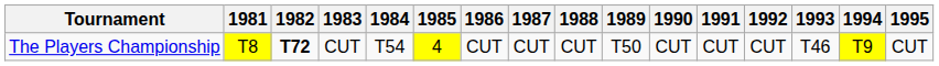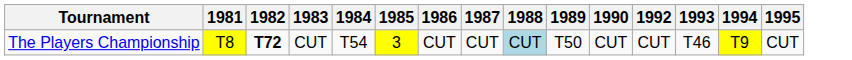 <table class="wikitable" style="font-size:95%;text-align:center;">
 <tr>
 <th>Tournament</th>
 <th>1981</th>
 <th>1982</th>
 <th>1983</th>
 <th>1984</th>
 <th>1985</th>
 <th>1986</th>
 <th>1987</th>
 <th>1988</th>
 <th>1989</th>
 <th>1990</th>
-<th>1991</th>
 <th>1992</th>
 <th>1993</th>
 <th>1994</th>
 <th>1995</th>
 </tr>
 <tr>
 <td align=left><a href='#'>The Players Championship</a></td>
 <td style="background:yellow;">T8</td>
 <td><strong>T72</strong></td>
 <td>CUT</td>
 <td>T54</td>
-<td style="background:yellow;">4</td>
+<td style="background:yellow;">3</td>
 <td>CUT</td>
 <td>CUT</td>
-<td>CUT</td>
+<td style="background: lightblue;">CUT</td>
 <td>T50</td>
-<td>CUT</td>
 <td>CUT</td>
 <td>CUT</td>
 <td>T46</td>
 <td style="background:yellow;">T9</td>
 <td>CUT</td>
 </tr>
 </table>
